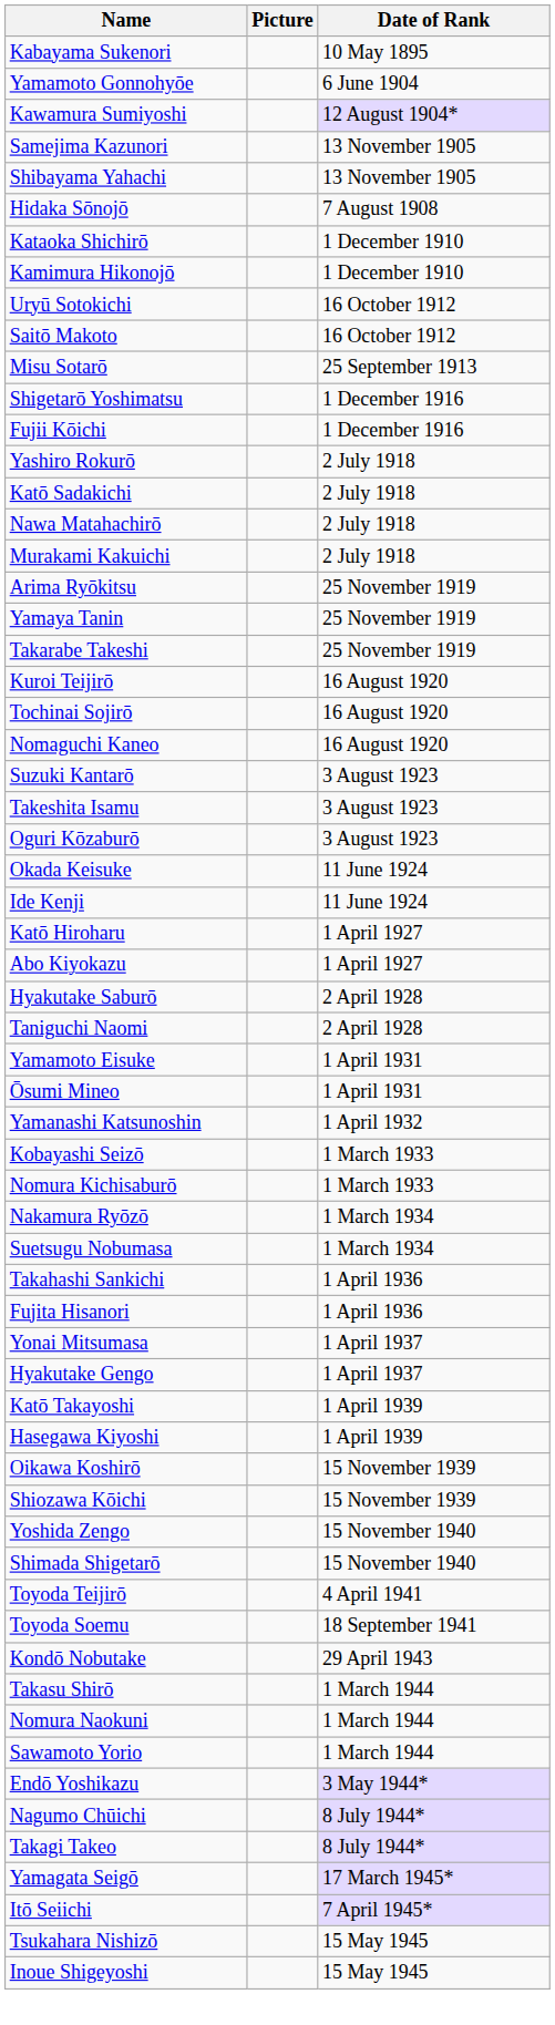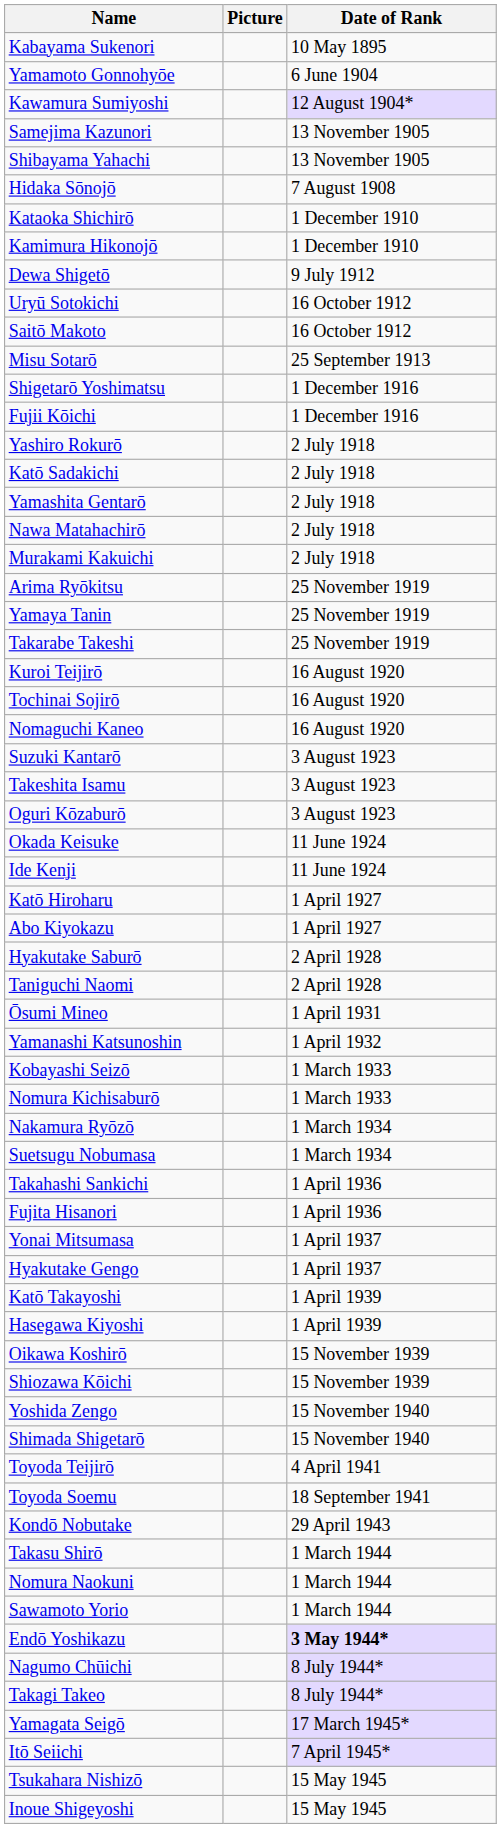 <table class="wikitable" width="440">
 <tr>
 <th width="400">Name</th>
 <th width="0">Picture</th>
 <th width="400">Date of Rank</th>
 </tr>
 <tr>
 <td><a href='#'>Kabayama Sukenori</a></td>
 <td align="center"></td>
 <td>10 May 1895</td>
 </tr>
 <tr>
 <td><a href='#'>Yamamoto Gonnohyōe</a></td>
 <td align="center"></td>
 <td>6 June 1904</td>
 </tr>
 <tr>
 <td><a href='#'>Kawamura Sumiyoshi</a></td>
 <td align="center"></td>
 <td style="background:#e3d9ff;">12 August 1904*</td>
 </tr>
 <tr>
 <td><a href='#'>Samejima Kazunori</a></td>
 <td align="center"></td>
 <td>13 November 1905</td>
 </tr>
 <tr>
 <td><a href='#'>Shibayama Yahachi</a></td>
 <td align="center"></td>
 <td>13 November 1905</td>
 </tr>
 <tr>
 <td><a href='#'>Hidaka Sōnojō</a></td>
 <td align="center"></td>
 <td>7 August 1908</td>
 </tr>
 <tr>
 <td><a href='#'>Kataoka Shichirō</a></td>
 <td align="center"></td>
 <td>1 December 1910</td>
 </tr>
 <tr>
 <td><a href='#'>Kamimura Hikonojō</a></td>
 <td align="center"></td>
 <td>1 December 1910</td>
 </tr>
 <tr>
+<td><a href='#'>Dewa Shigetō</a></td>
+<td align="center"></td>
+<td>9 July 1912</td>
+</tr>
+<tr>
 <td><a href='#'>Uryū Sotokichi</a></td>
 <td align="center"></td>
 <td>16 October 1912</td>
 </tr>
 <tr>
 <td><a href='#'>Saitō Makoto</a></td>
 <td align="center"></td>
 <td>16 October 1912</td>
 </tr>
 <tr>
 <td><a href='#'>Misu Sotarō</a></td>
 <td align="center"></td>
 <td>25 September 1913</td>
 </tr>
 <tr>
 <td><a href='#'>Shigetarō Yoshimatsu</a></td>
 <td align="center"></td>
 <td>1 December 1916</td>
 </tr>
 <tr>
 <td><a href='#'>Fujii Kōichi</a></td>
 <td align="center"></td>
 <td>1 December 1916</td>
 </tr>
 <tr>
 <td><a href='#'>Yashiro Rokurō</a></td>
 <td align="center"></td>
 <td>2 July 1918</td>
 </tr>
 <tr>
 <td><a href='#'>Katō Sadakichi</a></td>
+<td align="center"></td>
+<td>2 July 1918</td>
+</tr>
+<tr>
+<td><a href='#'>Yamashita Gentarō</a></td>
 <td align="center"></td>
 <td>2 July 1918</td>
 </tr>
 <tr>
 <td><a href='#'>Nawa Matahachirō</a></td>
 <td align="center"></td>
 <td>2 July 1918</td>
 </tr>
 <tr>
 <td><a href='#'>Murakami Kakuichi</a></td>
 <td align="center"></td>
 <td>2 July 1918</td>
 </tr>
 <tr>
 <td><a href='#'>Arima Ryōkitsu</a></td>
 <td align="center"></td>
 <td>25 November 1919</td>
 </tr>
 <tr>
 <td><a href='#'>Yamaya Tanin</a></td>
 <td align="center"></td>
 <td>25 November 1919</td>
 </tr>
 <tr>
 <td><a href='#'>Takarabe Takeshi</a></td>
 <td align="center"></td>
 <td>25 November 1919</td>
 </tr>
 <tr>
 <td><a href='#'>Kuroi Teijirō</a></td>
 <td align="center"></td>
 <td>16 August 1920</td>
 </tr>
 <tr>
 <td><a href='#'>Tochinai Sojirō</a></td>
 <td align="center"></td>
 <td>16 August 1920</td>
 </tr>
 <tr>
 <td><a href='#'>Nomaguchi Kaneo</a></td>
 <td align="center"></td>
 <td>16 August 1920</td>
 </tr>
 <tr>
 <td><a href='#'>Suzuki Kantarō</a></td>
 <td align="center"></td>
 <td>3 August 1923</td>
 </tr>
 <tr>
 <td><a href='#'>Takeshita Isamu</a></td>
 <td align="center"></td>
 <td>3 August 1923</td>
 </tr>
 <tr>
 <td><a href='#'>Oguri Kōzaburō</a></td>
 <td align="center"></td>
 <td>3 August 1923</td>
 </tr>
 <tr>
 <td><a href='#'>Okada Keisuke</a></td>
 <td align="center"></td>
 <td>11 June 1924</td>
 </tr>
 <tr>
 <td><a href='#'>Ide Kenji</a></td>
 <td align="center"></td>
 <td>11 June 1924</td>
 </tr>
 <tr>
 <td><a href='#'>Katō Hiroharu</a></td>
 <td align="center"></td>
 <td>1 April 1927</td>
 </tr>
 <tr>
 <td><a href='#'>Abo Kiyokazu</a></td>
 <td align="center"></td>
 <td>1 April 1927</td>
 </tr>
 <tr>
 <td><a href='#'>Hyakutake Saburō</a></td>
 <td align="center"></td>
 <td>2 April 1928</td>
 </tr>
 <tr>
 <td><a href='#'>Taniguchi Naomi</a></td>
 <td align="center"></td>
 <td>2 April 1928</td>
-</tr>
-<tr>
-<td><a href='#'>Yamamoto Eisuke</a></td>
-<td align="center"></td>
-<td>1 April 1931</td>
 </tr>
 <tr>
 <td><a href='#'>Ōsumi Mineo</a></td>
 <td align="center"></td>
 <td>1 April 1931</td>
 </tr>
 <tr>
 <td><a href='#'>Yamanashi Katsunoshin</a></td>
 <td align="center"></td>
 <td>1 April 1932</td>
 </tr>
 <tr>
 <td><a href='#'>Kobayashi Seizō</a></td>
 <td align="center"></td>
 <td>1 March 1933</td>
 </tr>
 <tr>
 <td><a href='#'>Nomura Kichisaburō</a></td>
 <td align="center"></td>
 <td>1 March 1933</td>
 </tr>
 <tr>
 <td><a href='#'>Nakamura Ryōzō</a></td>
 <td align="center"></td>
 <td>1 March 1934</td>
 </tr>
 <tr>
 <td><a href='#'>Suetsugu Nobumasa</a></td>
 <td align="center"></td>
 <td>1 March 1934</td>
 </tr>
 <tr>
 <td><a href='#'>Takahashi Sankichi</a></td>
 <td align="center"></td>
 <td>1 April 1936</td>
 </tr>
 <tr>
 <td><a href='#'>Fujita Hisanori</a></td>
 <td align="center"></td>
 <td>1 April 1936</td>
 </tr>
 <tr>
 <td><a href='#'>Yonai Mitsumasa</a></td>
 <td align="center"></td>
 <td>1 April 1937</td>
 </tr>
 <tr>
 <td><a href='#'>Hyakutake Gengo</a></td>
 <td align="center"></td>
 <td>1 April 1937</td>
 </tr>
 <tr>
 <td><a href='#'>Katō Takayoshi</a></td>
 <td align="center"></td>
 <td>1 April 1939</td>
 </tr>
 <tr>
 <td><a href='#'>Hasegawa Kiyoshi</a></td>
 <td align="center"></td>
 <td>1 April 1939</td>
 </tr>
 <tr>
 <td><a href='#'>Oikawa Koshirō</a></td>
 <td align="center"></td>
 <td>15 November 1939</td>
 </tr>
 <tr>
 <td><a href='#'>Shiozawa Kōichi</a></td>
 <td align="center"></td>
 <td>15 November 1939</td>
 </tr>
 <tr>
 <td><a href='#'>Yoshida Zengo</a></td>
 <td align="center"></td>
 <td>15 November 1940</td>
 </tr>
 <tr>
 <td><a href='#'>Shimada Shigetarō</a></td>
 <td align="center"></td>
 <td>15 November 1940</td>
 </tr>
 <tr>
 <td><a href='#'>Toyoda Teijirō</a></td>
 <td align="center"></td>
 <td>4 April 1941</td>
 </tr>
 <tr>
 <td><a href='#'>Toyoda Soemu</a></td>
 <td align="center"></td>
 <td>18 September 1941</td>
 </tr>
 <tr>
 <td><a href='#'>Kondō Nobutake</a></td>
 <td align="center"></td>
 <td>29 April 1943</td>
 </tr>
 <tr>
 <td><a href='#'>Takasu Shirō</a></td>
 <td align="center"></td>
 <td>1 March 1944</td>
 </tr>
 <tr>
 <td><a href='#'>Nomura Naokuni</a></td>
 <td align="center"></td>
 <td>1 March 1944</td>
 </tr>
 <tr>
 <td><a href='#'>Sawamoto Yorio</a></td>
 <td align="center"></td>
 <td>1 March 1944</td>
 </tr>
 <tr>
 <td><a href='#'>Endō Yoshikazu</a></td>
 <td align="center"></td>
-<td style="background:#e3d9ff;">3 May 1944*</td>
+<td style="background:#e3d9ff;"><strong>3 May 1944*</strong></td>
 </tr>
 <tr>
 <td><a href='#'>Nagumo Chūichi</a></td>
 <td align="center"></td>
 <td style="background:#e3d9ff;">8 July 1944*</td>
 </tr>
 <tr>
 <td><a href='#'>Takagi Takeo</a></td>
 <td align="center"></td>
 <td style="background:#e3d9ff;">8 July 1944*</td>
 </tr>
 <tr>
 <td><a href='#'>Yamagata Seigō</a></td>
 <td align="center"></td>
 <td style="background:#e3d9ff;">17 March 1945*</td>
 </tr>
 <tr>
 <td><a href='#'>Itō Seiichi</a></td>
 <td align="center"></td>
 <td style="background:#e3d9ff;">7 April 1945*</td>
 </tr>
 <tr>
 <td><a href='#'>Tsukahara Nishizō</a></td>
 <td align="center"></td>
 <td>15 May 1945</td>
 </tr>
 <tr>
 <td><a href='#'>Inoue Shigeyoshi</a></td>
 <td align="center"></td>
 <td>15 May 1945</td>
 </tr>
 </table>
